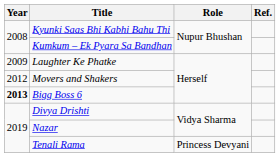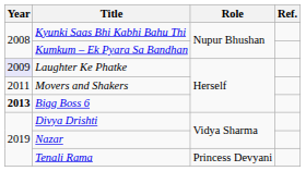 <table class="wikitable sortable">
 <tr>
 <th>Year</th>
 <th>Title</th>
 <th>Role</th>
 <th class="unsortable">Ref.</th>
 </tr>
 <tr>
 <td rowspan="2">2008</td>
 <td><em><a href='#'>Kyunki Saas Bhi Kabhi Bahu Thi</a></em></td>
 <td rowspan="2">Nupur Bhushan</td>
 <td></td>
 </tr>
 <tr>
 <td><em><a href='#'>Kumkum – Ek Pyara Sa Bandhan</a></em></td>
 <td></td>
 </tr>
 <tr>
-<td>2009</td>
+<td style="background: lavender;">2009</td>
 <td><em>Laughter Ke Phatke</em></td>
 <td rowspan="3">Herself</td>
 <td></td>
 </tr>
 <tr>
-<td>2012</td>
+<td>2011</td>
 <td><em>Movers and Shakers</em></td>
 <td></td>
 </tr>
 <tr>
 <td><strong>2013</strong></td>
 <td><em><a href='#'>Bigg Boss 6</a></em></td>
 <td></td>
 </tr>
 <tr>
 <td rowspan="3">2019</td>
 <td><em><a href='#'>Divya Drishti</a></em></td>
 <td rowspan="2">Vidya Sharma</td>
 <td></td>
 </tr>
 <tr>
 <td><em><a href='#'>Nazar</a></em></td>
 <td></td>
 </tr>
 <tr>
 <td><em><a href='#'>Tenali Rama</a></em></td>
 <td>Princess Devyani</td>
 <td></td>
 </tr>
 </table>
